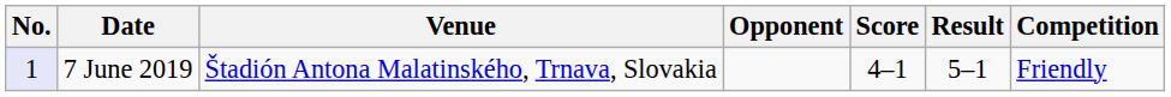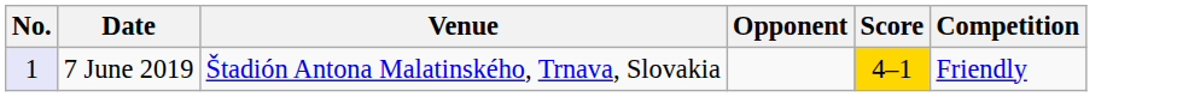 <table class="wikitable">
 <tr>
 <th>No.</th>
 <th>Date</th>
 <th>Venue</th>
 <th>Opponent</th>
 <th>Score</th>
-<th>Result</th>
 <th>Competition</th>
 </tr>
 <tr>
 <td align=center style="background: lavender;">1</td>
 <td>7 June 2019</td>
 <td><a href='#'>Štadión Antona Malatinského</a>, <a href='#'>Trnava</a>, Slovakia</td>
 <td></td>
-<td align=center>4–1</td>
-<td align=center>5–1</td>
+<td align=center style="background: gold;">4–1</td>
 <td><a href='#'>Friendly</a></td>
 </tr>
 </table>
